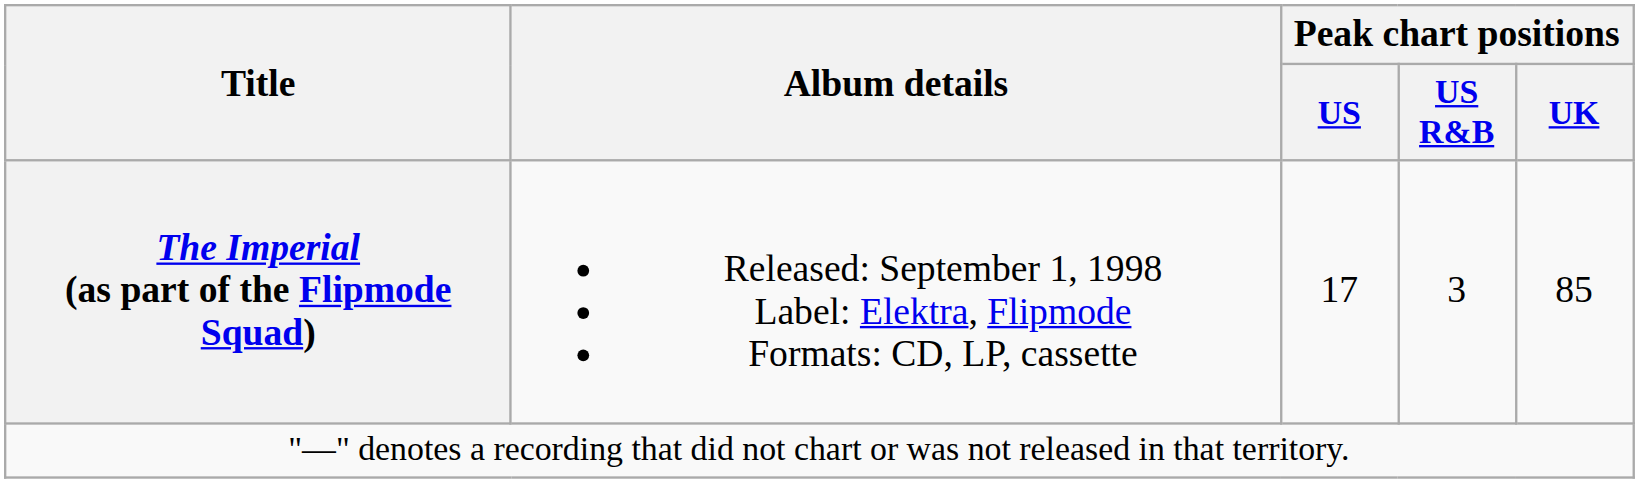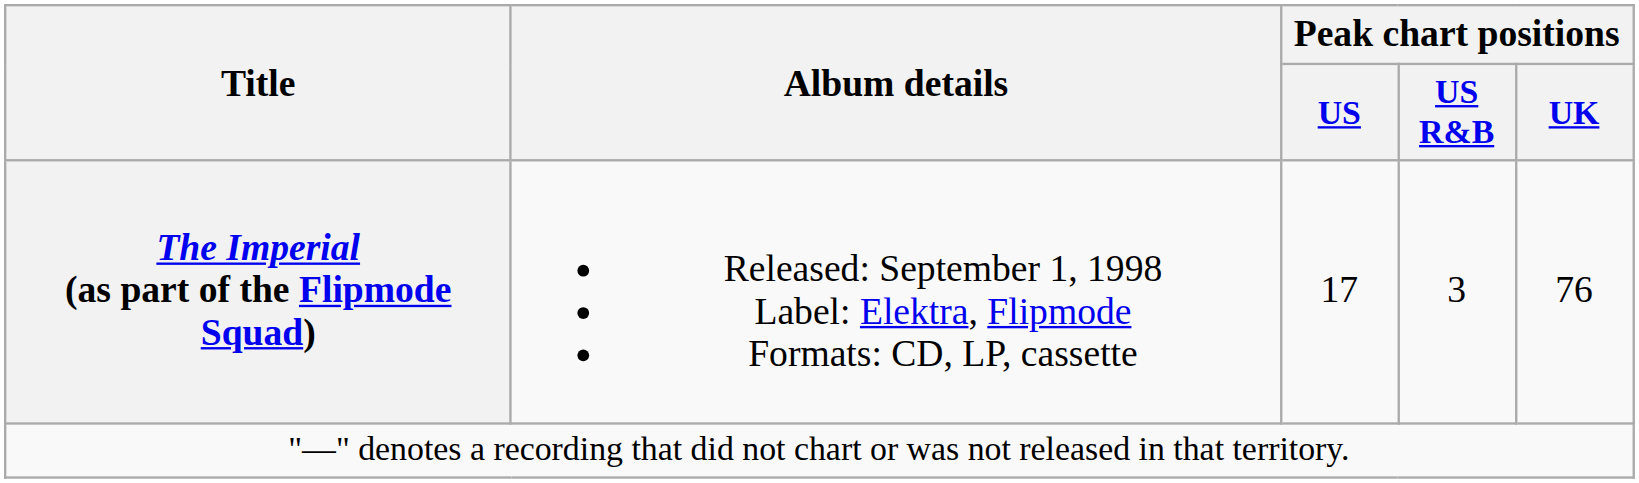 <table class="wikitable plainrowheaders" style="text-align:center;">
 <tr>
 <th scope="col" rowspan="2" style="width:13em;">Title</th>
 <th scope="col" rowspan="2" style="width:20em;">Album details</th>
 <th scope="col" colspan="3">Peak chart positions</th>
 </tr>
 <tr>
 <th scope="col" style="width:3em;font-size:90%;"><a href='#'>US</a><br></th>
 <th scope="col" style="width:3em;font-size:90%;"><a href='#'>US<br>R&B</a><br></th>
 <th scope="col" style="width:3em;font-size:90%;"><a href='#'>UK</a><br></th>
 </tr>
 <tr>
 <th scope="row"><em><a href='#'>The Imperial</a></em><br><span>(as part of the <a href='#'>Flipmode Squad</a>)</span></th>
 <td><br><ul><li>Released: September 1, 1998</li><li>Label: <a href='#'>Elektra</a>, <a href='#'>Flipmode</a></li><li>Formats: CD, LP, cassette</li></ul></td>
 <td>17</td>
 <td>3</td>
-<td>85</td>
+<td>76</td>
 </tr>
 <tr>
 <td colspan="5" style="font-size:90%">"—" denotes a recording that did not chart or was not released in that territory.</td>
 </tr>
 </table>
